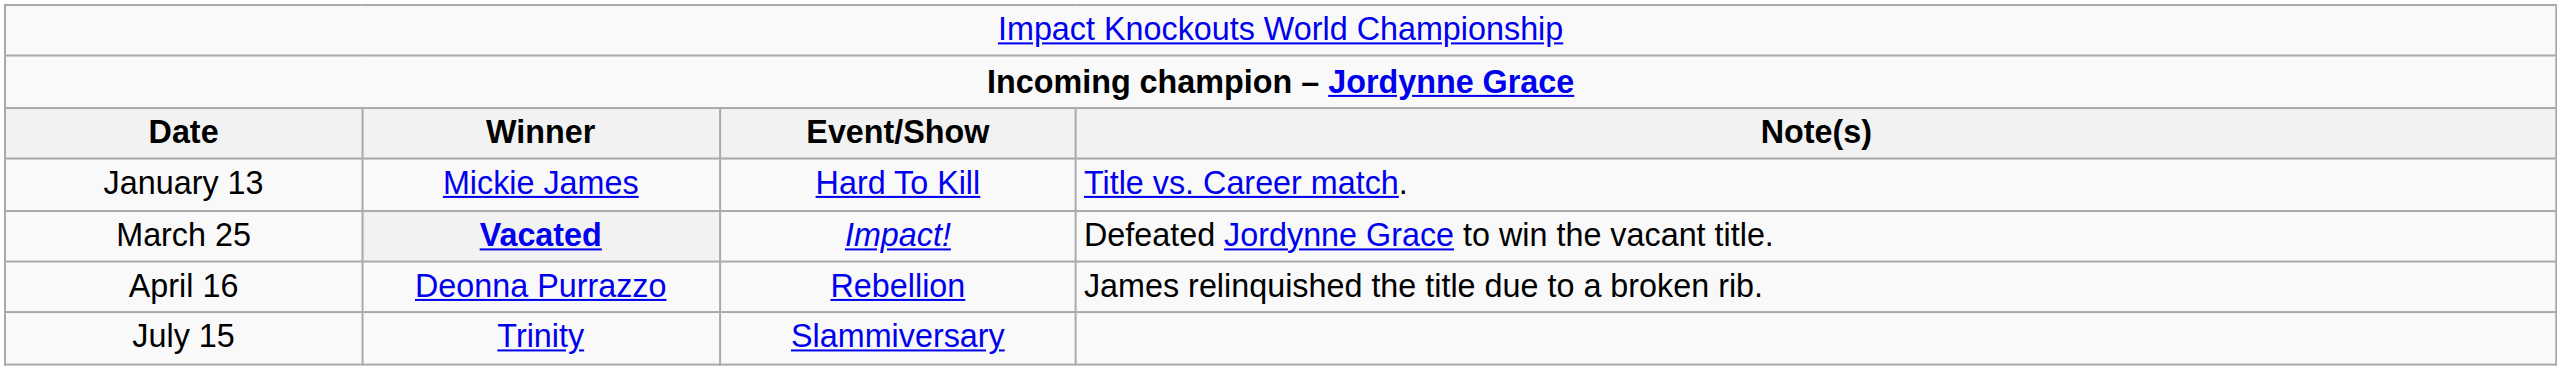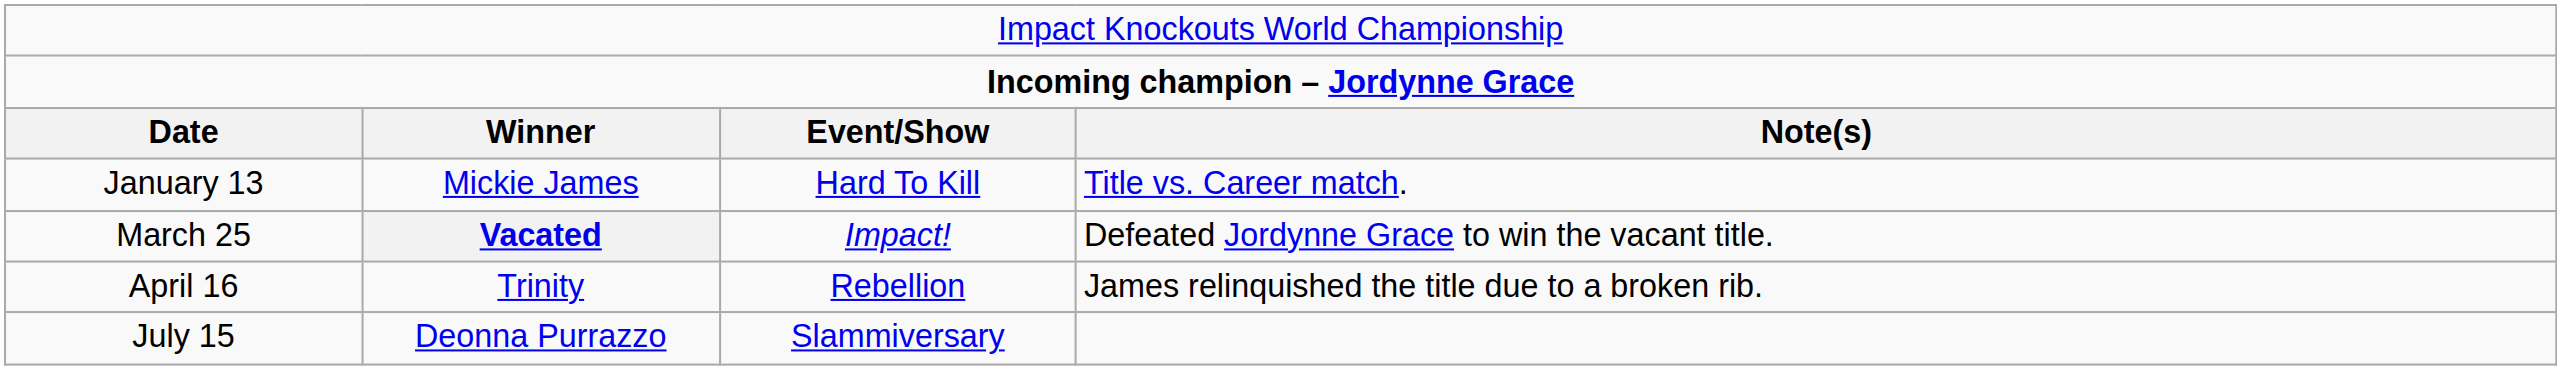 <table class="wikitable" style="text-align:center; width:100%;">
 <tr>
 <td colspan="5" style="text-align: center;"><a href='#'>Impact Knockouts World Championship</a></td>
 </tr>
 <tr>
 <td colspan="5" style="text-align: center;"><strong>Incoming champion – <a href='#'>Jordynne Grace</a></strong></td>
 </tr>
 <tr>
 <th width=14%>Date</th>
 <th width=14%>Winner</th>
 <th width=14%>Event/Show</th>
 <th width=58%>Note(s)</th>
 </tr>
 <tr>
 <td>January 13</td>
 <td><a href='#'>Mickie James</a></td>
 <td><a href='#'>Hard To Kill</a></td>
 <td align=left><a href='#'>Title vs. Career match</a>.</td>
 </tr>
 <tr>
 <td>March 25<br></td>
 <th><a href='#'>Vacated</a></th>
 <td><a href='#'><em>Impact!</em></a></td>
 <td align=left>Defeated <a href='#'>Jordynne Grace</a> to win the vacant title.</td>
 </tr>
 <tr>
 <td>April 16</td>
-<td><a href='#'>Deonna Purrazzo</a></td>
+<td><a href='#'>Trinity</a></td>
 <td><a href='#'>Rebellion</a></td>
 <td align=left>James relinquished the title due to a broken rib.</td>
 </tr>
 <tr>
 <td>July 15</td>
-<td><a href='#'>Trinity</a></td>
+<td><a href='#'>Deonna Purrazzo</a></td>
 <td><a href='#'>Slammiversary</a></td>
 <td></td>
 </tr>
 </table>
